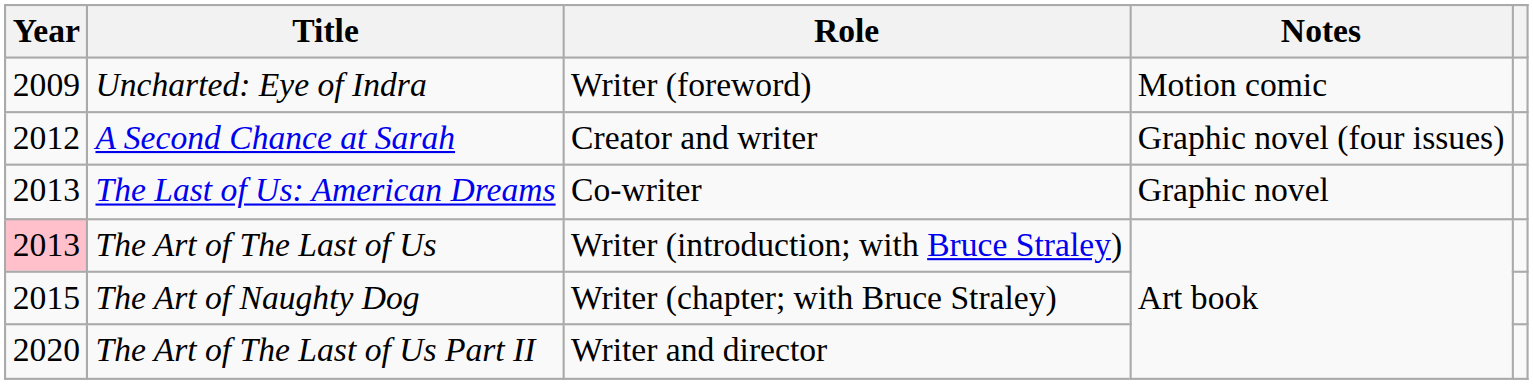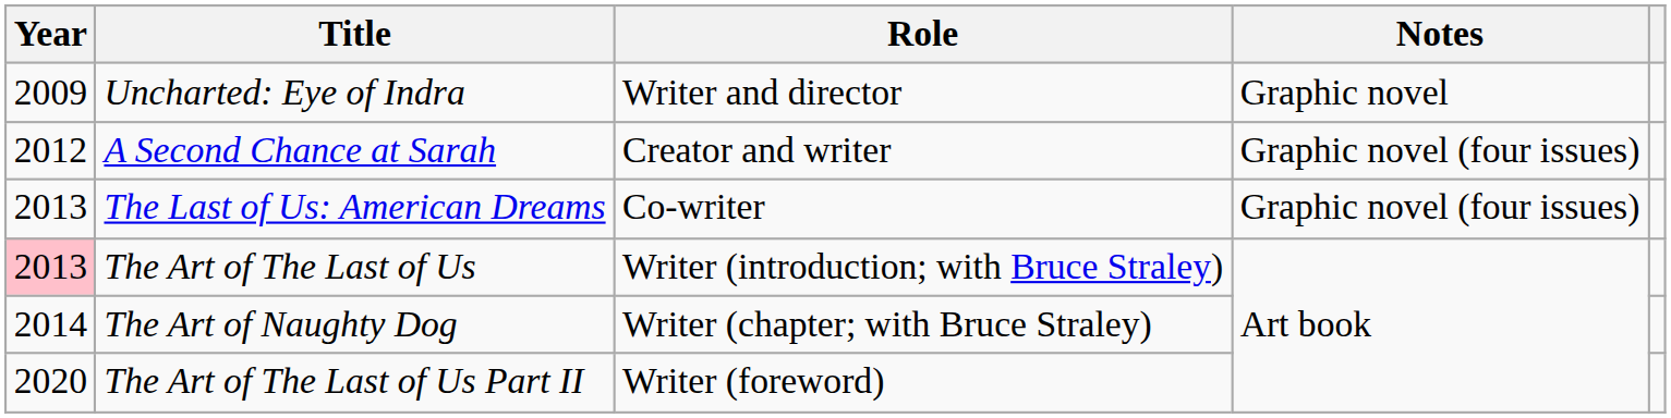 <table class="wikitable sortable">
 <tr>
 <th scope="col">Year</th>
 <th scope="col">Title</th>
 <th scope="col">Role</th>
 <th scope="col" class="unsortable">Notes</th>
 <th scope="col" class="unsortable"></th>
 </tr>
 <tr>
 <td>2009</td>
 <td><em>Uncharted: Eye of Indra</em></td>
-<td>Writer (foreword)</td>
-<td>Motion comic</td>
+<td>Writer and director</td>
+<td>Graphic novel</td>
 <td style="text-align:center;"></td>
 </tr>
 <tr>
 <td>2012</td>
 <td><em><a href='#'>A Second Chance at Sarah</a></em></td>
 <td>Creator and writer</td>
 <td>Graphic novel (four issues)</td>
 <td style="text-align:center;"></td>
 </tr>
 <tr>
 <td>2013</td>
 <td><em><a href='#'>The Last of Us: American Dreams</a></em></td>
 <td>Co-writer</td>
-<td>Graphic novel</td>
+<td>Graphic novel (four issues)</td>
 <td style="text-align:center;"></td>
 </tr>
 <tr>
 <td style="background: pink;">2013</td>
 <td><em>The Art of The Last of Us</em></td>
 <td>Writer (introduction; with <a href='#'>Bruce Straley</a>)</td>
 <td rowspan="3">Art book</td>
 <td style="text-align:center;"></td>
 </tr>
 <tr>
-<td>2015</td>
+<td>2014</td>
 <td><em>The Art of Naughty Dog</em></td>
 <td>Writer (chapter; with Bruce Straley)</td>
 <td style="text-align:center;"></td>
 </tr>
 <tr>
 <td>2020</td>
 <td><em>The Art of The Last of Us Part II</em></td>
-<td>Writer and director</td>
+<td>Writer (foreword)</td>
 <td style="text-align:center;"></td>
 </tr>
 </table>
